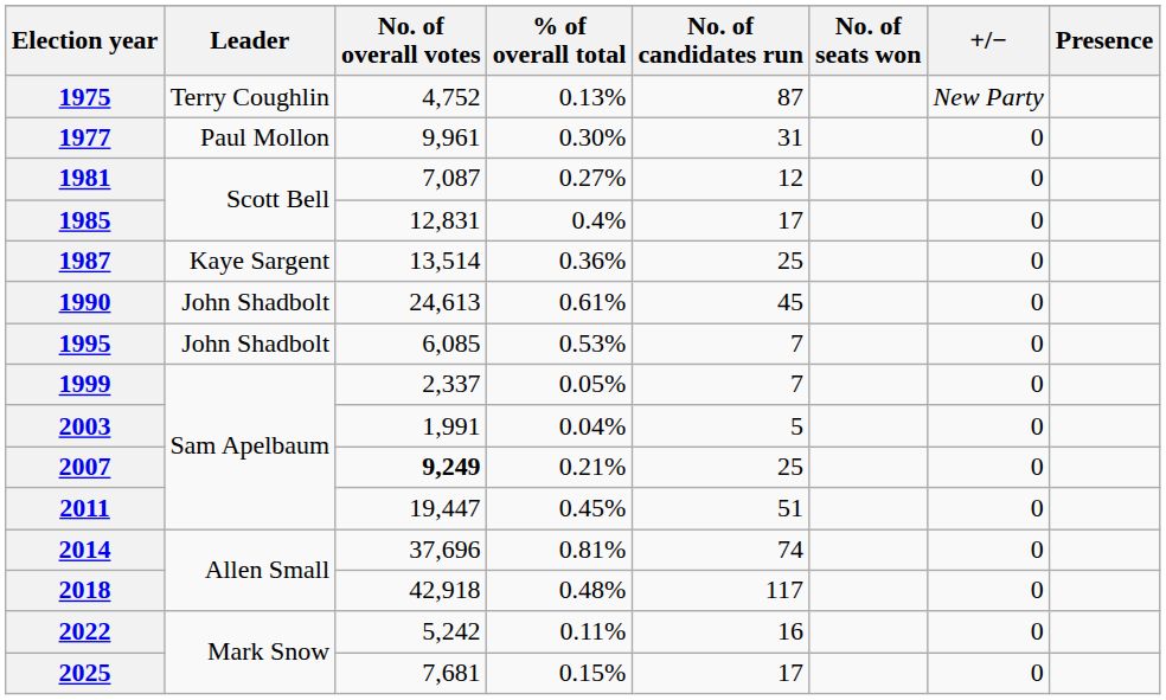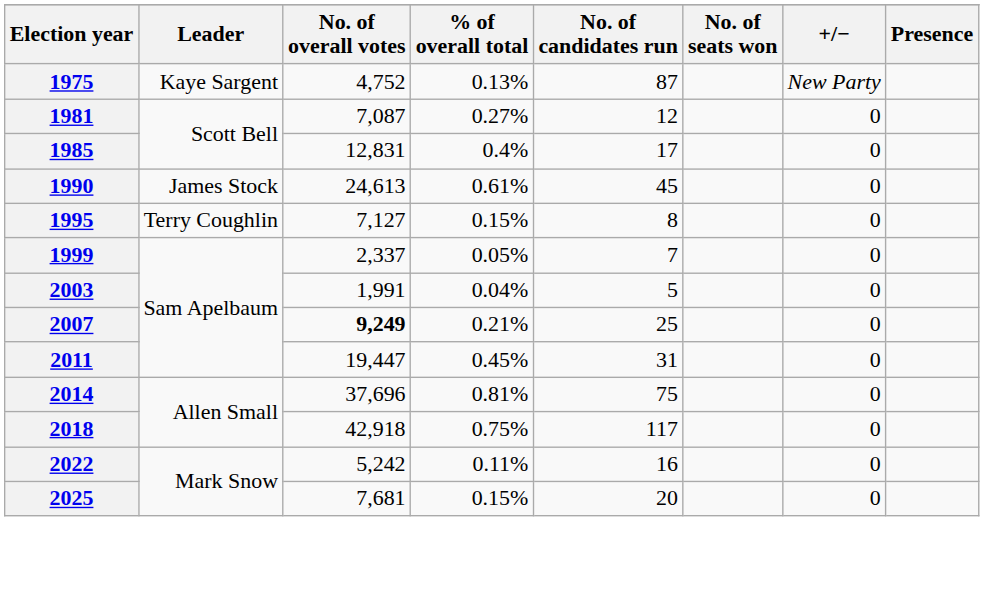 <table class="wikitable plainrowheaders">
 <tr>
 </tr>
 <tr>
 <th scope="col">Election year</th>
 <th scope="col">Leader</th>
 <th scope="col">No. of<br>overall votes</th>
 <th scope="col">% of<br>overall total</th>
 <th scope="col">No. of<br>candidates run</th>
 <th scope="col">No. of<br>seats won</th>
 <th scope="col">+/−</th>
 <th scope="col">Presence</th>
 </tr>
 <tr>
 <th scope="row"><a href='#'>1975</a></th>
-<td align=right>Terry Coughlin</td>
+<td align=right>Kaye Sargent</td>
 <td align=right>4,752</td>
 <td align=right>0.13%</td>
 <td align=right>87</td>
 <td><small> </small></td>
 <td><em>New Party</em></td>
-<td></td>
-</tr>
-<tr>
-<th scope="row"><a href='#'>1977</a></th>
-<td align=right>Paul Mollon</td>
-<td align=right>9,961</td>
-<td align=right>0.30%</td>
-<td align=right>31</td>
-<td><small> </small></td>
-<td align=right>0</td>
 <td></td>
 </tr>
 <tr>
 <th scope="row"><a href='#'>1981</a></th>
 <td align=right rowspan=2>Scott Bell</td>
 <td align=right>7,087</td>
 <td align=right>0.27%</td>
 <td align=right>12</td>
 <td><small> </small></td>
 <td align=right>0</td>
 <td></td>
 </tr>
 <tr>
 <th scope="row"><a href='#'>1985</a></th>
 <td align=right>12,831</td>
 <td align=right>0.4%</td>
 <td align=right>17</td>
 <td><small> </small></td>
 <td align=right>0</td>
 <td></td>
 </tr>
 <tr>
-<th scope="row"><a href='#'>1987</a></th>
-<td align=right>Kaye Sargent</td>
-<td align=right>13,514</td>
-<td align=right>0.36%</td>
-<td align=right>25</td>
-<td><small> </small></td>
-<td align=right>0</td>
-<td></td>
-</tr>
-<tr>
 <th scope="row"><a href='#'>1990</a></th>
-<td align=right>John Shadbolt</td>
+<td align=right>James Stock</td>
 <td align=right>24,613</td>
 <td align=right>0.61%</td>
 <td align=right>45</td>
 <td><small> </small></td>
 <td align=right>0</td>
 <td></td>
 </tr>
 <tr>
 <th scope="row"><a href='#'>1995</a></th>
-<td align=right>John Shadbolt</td>
-<td align=right>6,085</td>
-<td align=right>0.53%</td>
-<td align=right>7</td>
+<td align=right>Terry Coughlin</td>
+<td align=right>7,127</td>
+<td align=right>0.15%</td>
+<td align=right>8</td>
 <td><small> </small></td>
 <td align=right>0</td>
 <td></td>
 </tr>
 <tr>
 <th scope="row"><a href='#'>1999</a></th>
 <td align=right rowspan=4>Sam Apelbaum</td>
 <td align=right>2,337</td>
 <td align=right>0.05%</td>
 <td align=right>7</td>
 <td><small> </small></td>
 <td align=right>0</td>
 <td></td>
 </tr>
 <tr>
 <th scope="row"><a href='#'>2003</a></th>
 <td align=right>1,991</td>
 <td align=right>0.04%</td>
 <td align=right>5</td>
 <td><small> </small></td>
 <td align=right>0</td>
 <td></td>
 </tr>
 <tr>
 <th scope="row"><a href='#'>2007</a></th>
 <td align=right><strong>9,249</strong></td>
 <td align=right>0.21%</td>
 <td align=right>25</td>
 <td><small> </small></td>
 <td align=right>0</td>
 <td></td>
 </tr>
 <tr>
 <th scope="row"><a href='#'>2011</a></th>
 <td align=right>19,447</td>
 <td align=right>0.45%</td>
-<td align=right>51</td>
+<td align=right>31</td>
 <td><small> </small></td>
 <td align=right>0</td>
 <td></td>
 </tr>
 <tr>
 <th scope="row"><a href='#'>2014</a></th>
 <td align=right rowspan=2>Allen Small</td>
 <td align=right>37,696</td>
 <td align=right>0.81%</td>
-<td align=right>74</td>
+<td align=right>75</td>
 <td><small> </small></td>
 <td align=right>0</td>
 <td></td>
 </tr>
 <tr>
 <th scope="row"><a href='#'>2018</a></th>
 <td align=right>42,918</td>
-<td align=right>0.48%</td>
+<td align=right>0.75%</td>
 <td align=right>117</td>
 <td><small> </small></td>
 <td align=right>0</td>
 <td></td>
 </tr>
 <tr>
 <th scope="row"><a href='#'>2022</a></th>
 <td align=right rowspan=2>Mark Snow</td>
 <td align=right>5,242</td>
 <td align=right>0.11%</td>
 <td align=right>16</td>
 <td><small> </small></td>
 <td align=right>0</td>
 <td></td>
 </tr>
 <tr>
 <th scope="row"><a href='#'>2025</a></th>
 <td align=right>7,681</td>
 <td align=right>0.15%</td>
-<td align=right>17</td>
+<td align=right>20</td>
 <td><small> </small></td>
 <td align=right>0</td>
 <td></td>
 </tr>
 </table>
